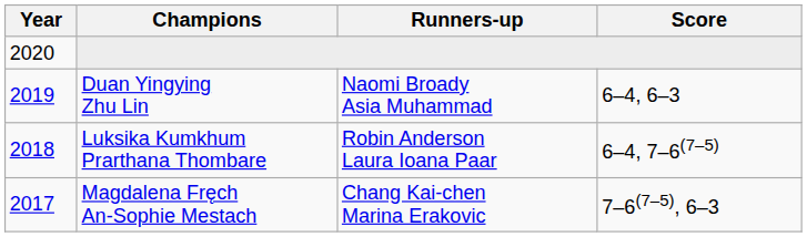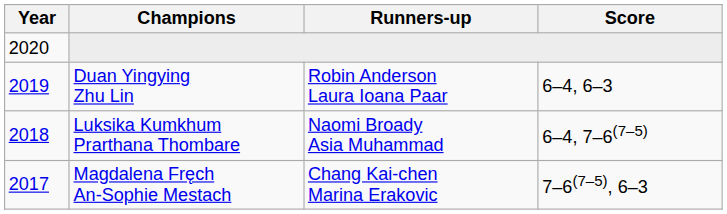 <table class="wikitable">
 <tr>
 <th style="width:50px">Year</th>
 <th style="width:200px">Champions</th>
 <th style="width:200px">Runners-up</th>
 <th style="width:155px" class="unsortable">Score</th>
 </tr>
 <tr>
 <td>2020</td>
 <td colspan=3 bgcolor="#ededed"></td>
 </tr>
 <tr>
 <td><a href='#'>2019</a></td>
 <td> <a href='#'>Duan Yingying</a> <br>  <a href='#'>Zhu Lin</a></td>
-<td> <a href='#'>Naomi Broady</a> <br>  <a href='#'>Asia Muhammad</a></td>
+<td> <a href='#'>Robin Anderson</a> <br>  <a href='#'>Laura Ioana Paar</a></td>
 <td>6–4, 6–3</td>
 </tr>
 <tr>
 <td><a href='#'>2018</a></td>
 <td> <a href='#'>Luksika Kumkhum</a> <br>  <a href='#'>Prarthana Thombare</a></td>
-<td> <a href='#'>Robin Anderson</a> <br>  <a href='#'>Laura Ioana Paar</a></td>
+<td> <a href='#'>Naomi Broady</a> <br>  <a href='#'>Asia Muhammad</a></td>
 <td>6–4, 7–6<sup>(7–5)</sup></td>
 </tr>
 <tr>
 <td><a href='#'>2017</a></td>
 <td> <a href='#'>Magdalena Fręch</a> <br>  <a href='#'>An-Sophie Mestach</a></td>
 <td> <a href='#'>Chang Kai-chen</a> <br>  <a href='#'>Marina Erakovic</a></td>
 <td>7–6<sup>(7–5)</sup>, 6–3</td>
 </tr>
 </table>
